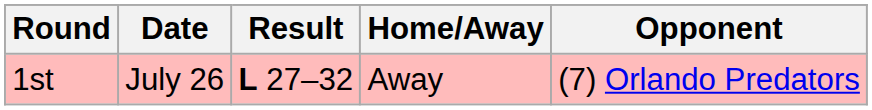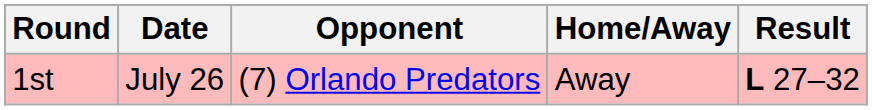 <table class="wikitable">
 <tr>
 <th>Round</th>
 <th>Date</th>
+<th>Opponent</th>
+<th>Home/Away</th>
 <th>Result</th>
-<th>Home/Away</th>
-<th>Opponent</th>
 </tr>
 <tr bgcolor="ffbbbb">
 <td>1st</td>
 <td>July 26</td>
+<td>(7) <a href='#'>Orlando Predators</a></td>
+<td>Away</td>
 <td><strong>L</strong> 27–32</td>
-<td>Away</td>
-<td>(7) <a href='#'>Orlando Predators</a></td>
 </tr>
 </table>
